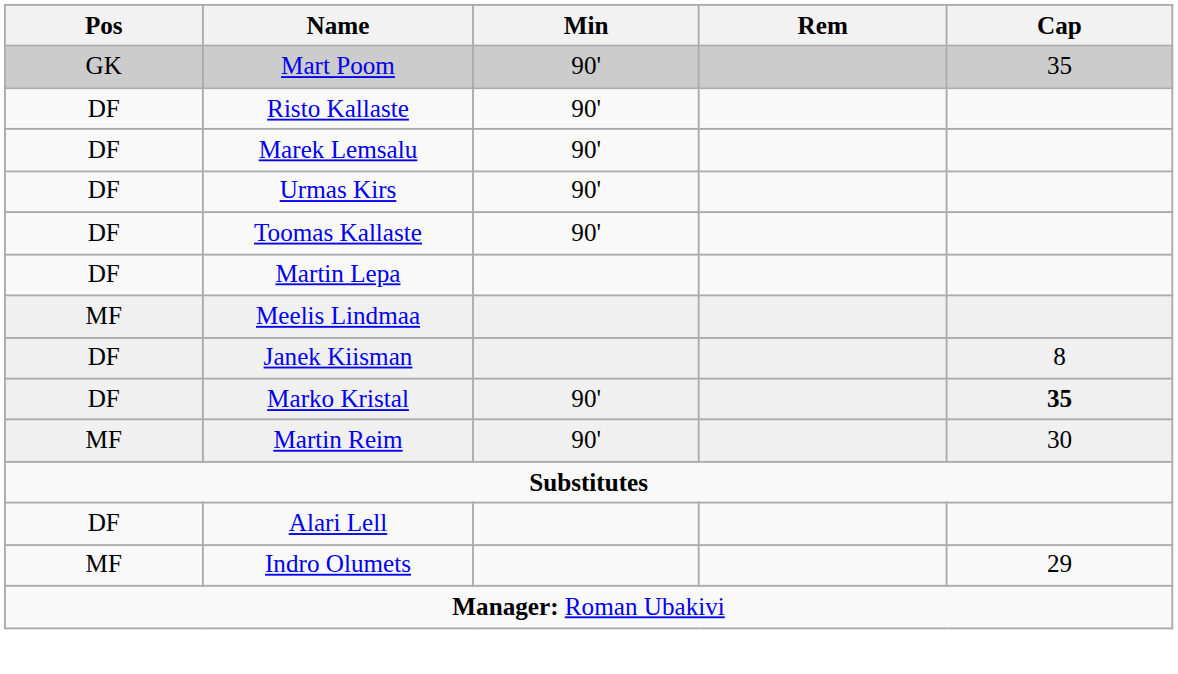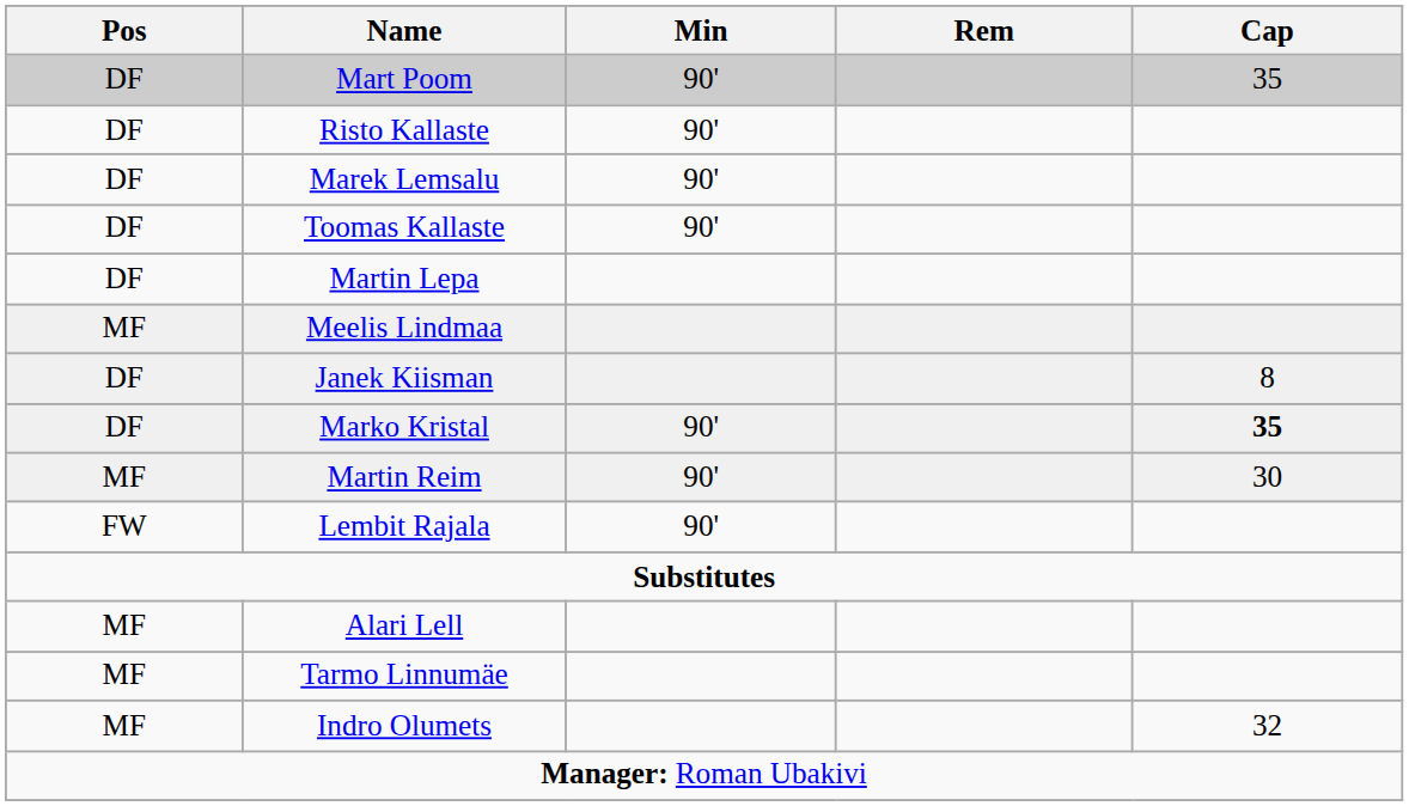 <table class="wikitable collapsible collapsed" align="center" style="font-size:85%; text-align:center;" width="50%">
 <tr>
 <th>Pos</th>
 <th width=140>Name</th>
 <th>Min</th>
 <th>Rem</th>
 <th>Cap</th>
 </tr>
 <tr bgcolor="cccccc">
-<td>GK</td>
+<td>DF</td>
 <td><a href='#'>Mart Poom</a></td>
 <td>90'</td>
 <td></td>
 <td>35</td>
 </tr>
 <tr>
 <td>DF</td>
 <td><a href='#'>Risto Kallaste</a></td>
 <td>90'</td>
 <td></td>
 <td></td>
 </tr>
 <tr>
 <td>DF</td>
 <td><a href='#'>Marek Lemsalu</a></td>
-<td>90'</td>
-<td></td>
-<td></td>
-</tr>
-<tr>
-<td>DF</td>
-<td><a href='#'>Urmas Kirs</a></td>
 <td>90'</td>
 <td></td>
 <td></td>
 </tr>
 <tr>
 <td>DF</td>
 <td><a href='#'>Toomas Kallaste</a></td>
 <td>90'</td>
 <td></td>
 <td></td>
 </tr>
 <tr>
 <td>DF</td>
 <td><a href='#'>Martin Lepa</a></td>
 <td></td>
 <td></td>
 <td></td>
 </tr>
 <tr bgcolor="#F0F0F0">
 <td>MF</td>
 <td><a href='#'>Meelis Lindmaa</a></td>
 <td></td>
 <td></td>
 <td></td>
 </tr>
 <tr bgcolor="#F0F0F0">
 <td>DF</td>
 <td><a href='#'>Janek Kiisman</a></td>
 <td></td>
 <td></td>
 <td>8</td>
 </tr>
 <tr bgcolor="#F0F0F0">
 <td>DF</td>
 <td><a href='#'>Marko Kristal</a></td>
 <td>90'</td>
 <td></td>
 <td><strong>35</strong></td>
 </tr>
 <tr bgcolor="#F0F0F0">
 <td>MF</td>
 <td><a href='#'>Martin Reim</a></td>
 <td>90'</td>
 <td></td>
 <td>30</td>
 </tr>
 <tr>
+<td>FW</td>
+<td><a href='#'>Lembit Rajala</a></td>
+<td>90'</td>
+<td></td>
+<td></td>
+</tr>
+<tr>
 <td colspan=5 align=center><strong>Substitutes</strong></td>
 </tr>
 <tr>
-<td>DF</td>
+<td>MF</td>
 <td><a href='#'>Alari Lell</a></td>
+<td></td>
+<td></td>
+<td></td>
+</tr>
+<tr>
+<td>MF</td>
+<td><a href='#'>Tarmo Linnumäe</a></td>
 <td></td>
 <td></td>
 <td></td>
 </tr>
 <tr>
 <td>MF</td>
 <td><a href='#'>Indro Olumets</a></td>
 <td></td>
 <td></td>
-<td>29</td>
+<td>32</td>
 </tr>
 <tr>
 <td colspan=5 align=center><strong>Manager:</strong>  <a href='#'>Roman Ubakivi</a></td>
 </tr>
 </table>
